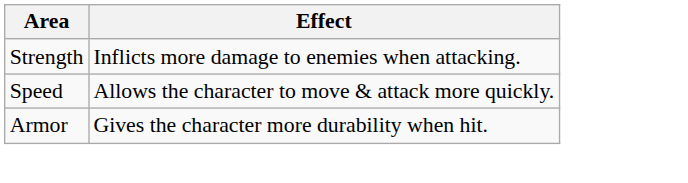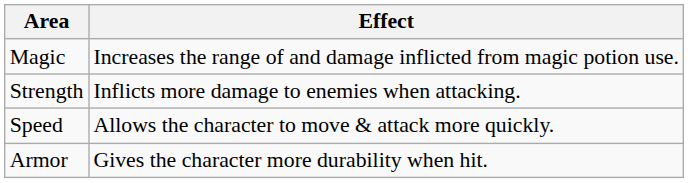 <table class="wikitable">
 <tr>
 <th>Area</th>
 <th>Effect</th>
+</tr>
+<tr>
+<td>Magic</td>
+<td>Increases the range of and damage inflicted from magic potion use.</td>
 </tr>
 <tr>
 <td>Strength</td>
 <td>Inflicts more damage to enemies when attacking.</td>
 </tr>
 <tr>
 <td>Speed</td>
 <td>Allows the character to move & attack more quickly.</td>
 </tr>
 <tr>
 <td>Armor</td>
 <td>Gives the character more durability when hit.</td>
 </tr>
 </table>
